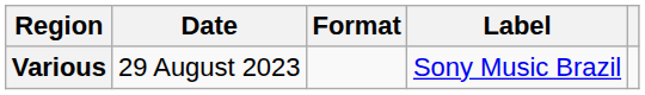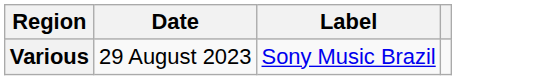 <table class="wikitable plainrowheaders">
 <tr>
 <th scope="col">Region</th>
 <th scope="col">Date</th>
-<th scope="col">Format</th>
 <th scope="col">Label</th>
 <th scope="col" class="unsortable"></th>
 </tr>
 <tr>
 <th scope="row">Various</th>
 <td>29 August 2023</td>
-<td></td>
 <td><a href='#'>Sony Music Brazil</a></td>
 <td></td>
 </tr>
 </table>
